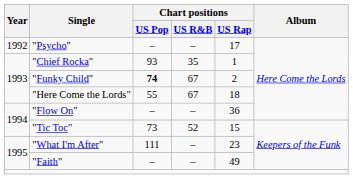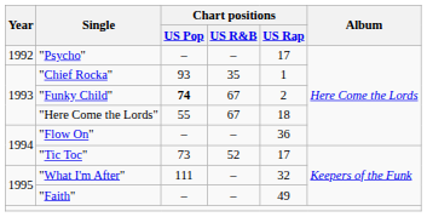 <table class="wikitable">
 <tr>
 <th rowspan="2">Year</th>
 <th rowspan="2">Single</th>
 <th colspan="3">Chart positions</th>
 <th rowspan="2">Album</th>
 </tr>
 <tr>
 <th><a href='#'>US Pop</a></th>
 <th><a href='#'>US R&B</a></th>
 <th><a href='#'>US Rap</a></th>
 </tr>
 <tr>
 <td align="center" rowspan="1">1992</td>
 <td>"<a href='#'>Psycho</a>"</td>
 <td align="center">–</td>
 <td align="center">–</td>
 <td align="center">17</td>
 <td rowspan="5"><em><a href='#'>Here Come the Lords</a></em></td>
 </tr>
 <tr>
 <td align="center" rowspan="3">1993</td>
 <td>"<a href='#'>Chief Rocka</a>"</td>
 <td align="center">93</td>
 <td align="center">35</td>
 <td align="center">1</td>
 </tr>
 <tr>
 <td>"<a href='#'>Funky Child</a>"</td>
 <td align="center"><strong>74</strong></td>
 <td align="center">67</td>
 <td align="center">2</td>
 </tr>
 <tr>
 <td>"Here Come the Lords"</td>
 <td align="center">55</td>
 <td align="center">67</td>
 <td align="center">18</td>
 </tr>
 <tr>
 <td align="center" rowspan="2">1994</td>
 <td>"<a href='#'>Flow On</a>"</td>
 <td align="center">–</td>
 <td align="center">–</td>
 <td align="center">36</td>
 </tr>
 <tr>
 <td>"<a href='#'>Tic Toc</a>"</td>
 <td align="center">73</td>
 <td align="center">52</td>
-<td align="center">15</td>
+<td align="center">17</td>
 <td rowspan="3"><em><a href='#'>Keepers of the Funk</a></em></td>
 </tr>
 <tr>
 <td align="center" rowspan="2">1995</td>
 <td>"<a href='#'>What I'm After</a>"</td>
 <td align="center">111</td>
 <td align="center">–</td>
-<td align="center">23</td>
+<td align="center">32</td>
 </tr>
 <tr>
 <td>"<a href='#'>Faith</a>"</td>
 <td align="center">–</td>
 <td align="center">–</td>
 <td align="center">49</td>
 </tr>
 <tr>
 <td colspan="10" style="text-align:center;"></td>
 </tr>
 </table>
